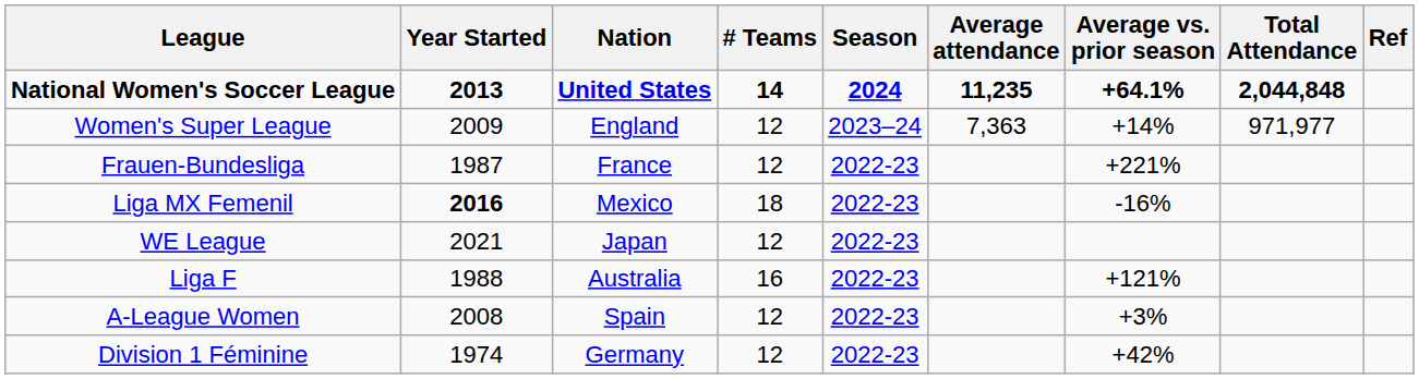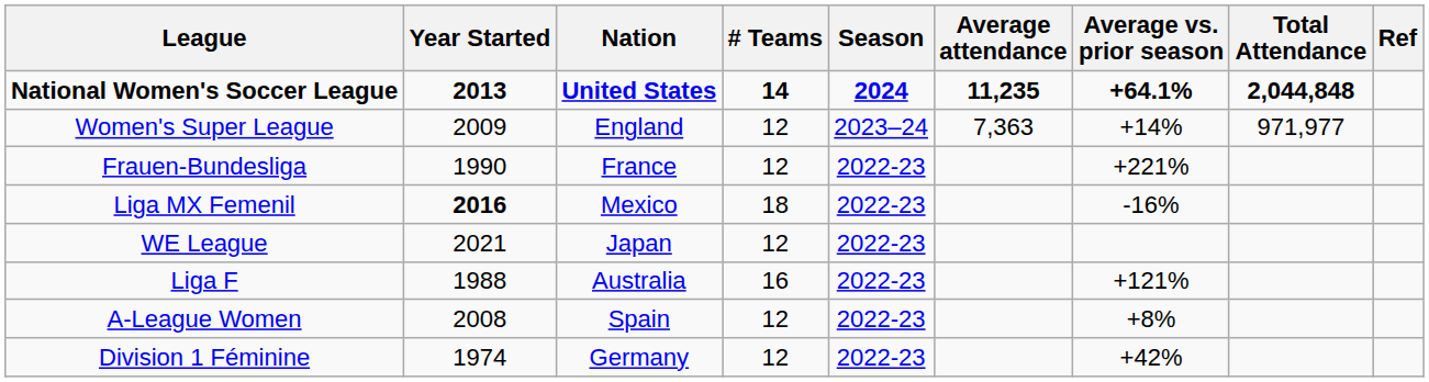 <table class="wikitable sortable" style="text-align:center;font-size:90%;">
 <tr>
 <th>League</th>
 <th>Year Started</th>
 <th>Nation</th>
 <th># Teams</th>
 <th>Season</th>
 <th>Average<br>attendance</th>
 <th>Average vs. <br> prior season</th>
 <th>Total <br> Attendance</th>
 <th>Ref</th>
 </tr>
 <tr style="font-weight:bold;">
 <td>National Women's Soccer League</td>
 <td>2013</td>
 <td><a href='#'>United States</a></td>
 <td>14</td>
 <td><a href='#'>2024</a></td>
 <td>11,235</td>
 <td>+64.1%</td>
 <td>2,044,848</td>
 <td></td>
 </tr>
 <tr>
 <td><a href='#'>Women's Super League</a></td>
 <td>2009</td>
 <td><a href='#'>England</a></td>
 <td>12</td>
 <td><a href='#'>2023–24</a></td>
 <td>7,363</td>
 <td>+14%</td>
 <td>971,977</td>
 <td></td>
 </tr>
 <tr>
 <td><a href='#'>Frauen-Bundesliga</a></td>
-<td>1987</td>
+<td>1990</td>
 <td><a href='#'>France</a></td>
 <td>12</td>
 <td><a href='#'>2022-23</a></td>
 <td></td>
 <td>+221%</td>
 <td></td>
 <td></td>
 </tr>
 <tr>
 <td><a href='#'>Liga MX Femenil</a></td>
 <td><strong>2016</strong></td>
 <td><a href='#'>Mexico</a></td>
 <td>18</td>
 <td><a href='#'>2022-23</a></td>
 <td></td>
 <td>-16%</td>
 <td></td>
 <td></td>
 </tr>
 <tr>
 <td><a href='#'>WE League</a></td>
 <td>2021</td>
 <td><a href='#'>Japan</a></td>
 <td>12</td>
 <td><a href='#'>2022-23</a></td>
 <td></td>
 <td></td>
 <td></td>
 <td></td>
 </tr>
 <tr>
 <td><a href='#'>Liga F</a></td>
 <td>1988</td>
 <td><a href='#'>Australia</a></td>
 <td>16</td>
 <td><a href='#'>2022-23</a></td>
 <td></td>
 <td>+121%</td>
 <td></td>
 <td></td>
 </tr>
 <tr>
 <td><a href='#'>A-League Women</a></td>
 <td>2008</td>
 <td><a href='#'>Spain</a></td>
 <td>12</td>
 <td><a href='#'>2022-23</a></td>
 <td></td>
-<td>+3%</td>
+<td>+8%</td>
 <td></td>
 <td></td>
 </tr>
 <tr>
 <td><a href='#'>Division 1 Féminine</a></td>
 <td>1974</td>
 <td><a href='#'>Germany</a></td>
 <td>12</td>
 <td><a href='#'>2022-23</a></td>
 <td></td>
 <td>+42%</td>
 <td></td>
 <td></td>
 </tr>
 </table>
